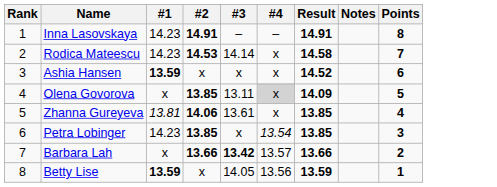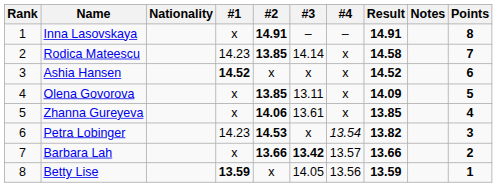 <table class="wikitable sortable" style="text-align:center">
 <tr>
 <th>Rank</th>
 <th>Name</th>
+<th>Nationality</th>
 <th>#1</th>
 <th>#2</th>
 <th>#3</th>
 <th>#4</th>
 <th>Result</th>
 <th>Notes</th>
 <th>Points</th>
 </tr>
 <tr>
 <td>1</td>
 <td align=left><a href='#'>Inna Lasovskaya</a></td>
-<td>14.23</td>
+<td align=left></td>
+<td>x</td>
 <td><strong>14.91</strong></td>
 <td>–</td>
 <td>–</td>
 <td><strong>14.91</strong></td>
 <td></td>
 <td><strong>8</strong></td>
 </tr>
 <tr>
 <td>2</td>
 <td align=left><a href='#'>Rodica Mateescu</a></td>
+<td align=left></td>
 <td>14.23</td>
-<td><strong>14.53</strong></td>
+<td><strong>13.85</strong></td>
 <td>14.14</td>
 <td>x</td>
 <td><strong>14.58</strong></td>
 <td></td>
 <td><strong>7</strong></td>
 </tr>
 <tr>
 <td>3</td>
 <td align=left><a href='#'>Ashia Hansen</a></td>
-<td><strong>13.59</strong></td>
+<td align=left></td>
+<td><strong>14.52</strong></td>
 <td>x</td>
 <td>x</td>
 <td>x</td>
 <td><strong>14.52</strong></td>
 <td></td>
 <td><strong>6</strong></td>
 </tr>
 <tr>
 <td>4</td>
 <td align=left><a href='#'>Olena Govorova</a></td>
+<td align=left></td>
 <td>x</td>
 <td><strong>13.85</strong></td>
 <td>13.11</td>
-<td style="background: lightgrey;">x</td>
+<td>x</td>
 <td><strong>14.09</strong></td>
 <td></td>
 <td><strong>5</strong></td>
 </tr>
 <tr>
 <td>5</td>
 <td align=left><a href='#'>Zhanna Gureyeva</a></td>
-<td><em>13.81</em></td>
+<td align=left></td>
+<td>x</td>
 <td><strong>14.06</strong></td>
 <td>13.61</td>
 <td>x</td>
 <td><strong>13.85</strong></td>
 <td></td>
 <td><strong>4</strong></td>
 </tr>
 <tr>
 <td>6</td>
 <td align=left><a href='#'>Petra Lobinger</a></td>
+<td align=left></td>
 <td>14.23</td>
-<td><strong>13.85</strong></td>
+<td><strong>14.53</strong></td>
 <td>x</td>
 <td><em>13.54</em></td>
-<td><strong>13.85</strong></td>
+<td><strong>13.82</strong></td>
 <td></td>
 <td><strong>3</strong></td>
 </tr>
 <tr>
 <td>7</td>
 <td align=left><a href='#'>Barbara Lah</a></td>
+<td align=left></td>
 <td>x</td>
 <td><strong>13.66</strong></td>
 <td><strong>13.42</strong></td>
 <td>13.57</td>
 <td><strong>13.66</strong></td>
 <td></td>
 <td><strong>2</strong></td>
 </tr>
 <tr>
 <td>8</td>
 <td align=left><a href='#'>Betty Lise</a></td>
+<td align=left></td>
 <td><strong>13.59</strong></td>
 <td>x</td>
 <td>14.05</td>
 <td>13.56</td>
 <td><strong>13.59</strong></td>
 <td></td>
 <td><strong>1</strong></td>
 </tr>
 </table>
